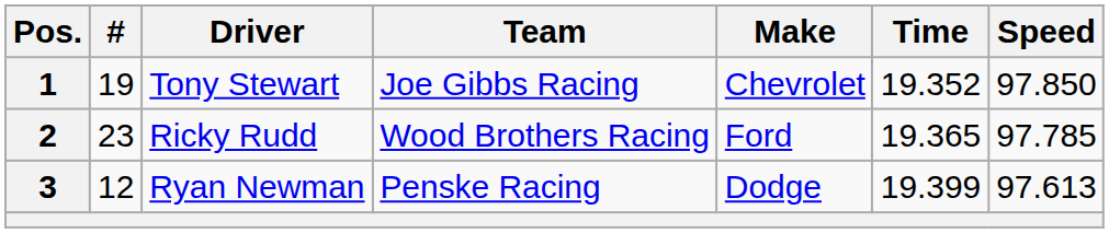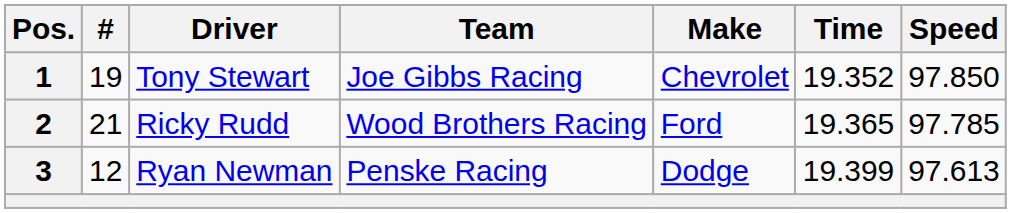 <table class="wikitable" style="font-size:95%">
 <tr>
 <th>Pos.</th>
 <th>#</th>
 <th>Driver</th>
 <th>Team</th>
 <th>Make</th>
 <th>Time</th>
 <th>Speed</th>
 </tr>
 <tr>
 <th>1</th>
 <td>19</td>
 <td><a href='#'>Tony Stewart</a></td>
 <td><a href='#'>Joe Gibbs Racing</a></td>
 <td><a href='#'>Chevrolet</a></td>
 <td>19.352</td>
 <td>97.850</td>
 </tr>
 <tr>
 <th>2</th>
-<td>23</td>
+<td>21</td>
 <td><a href='#'>Ricky Rudd</a></td>
 <td><a href='#'>Wood Brothers Racing</a></td>
 <td><a href='#'>Ford</a></td>
 <td>19.365</td>
 <td>97.785</td>
 </tr>
 <tr>
 <th>3</th>
 <td>12</td>
 <td><a href='#'>Ryan Newman</a></td>
 <td><a href='#'>Penske Racing</a></td>
 <td><a href='#'>Dodge</a></td>
 <td>19.399</td>
 <td>97.613</td>
 </tr>
 <tr>
 <th colspan="7"></th>
 </tr>
 </table>
